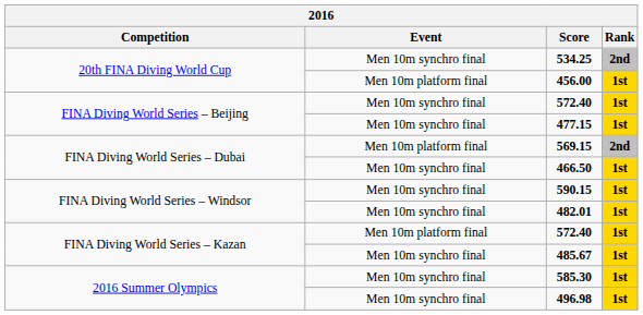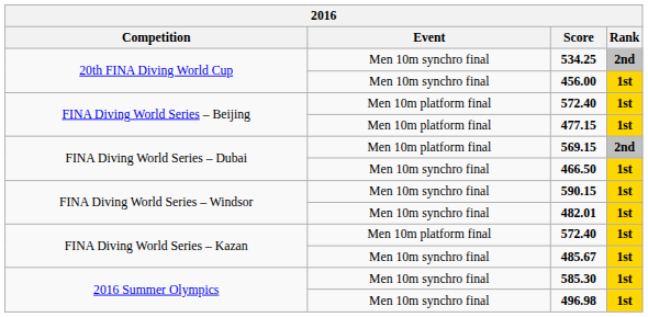 <table class="wikitable" style="text-align:center; font-size:small;">
 <tr>
 <th colspan="4"><strong>2016</strong></th>
 </tr>
 <tr>
 <th width="300">Competition<br></th>
 <th width="240">Event</th>
 <th width="50">Score</th>
 <th width="30">Rank</th>
 </tr>
 <tr>
 <td rowspan="2"><a href='#'>20th FINA Diving World Cup</a></td>
 <td>Men 10m synchro final</td>
 <td><strong>534.25</strong></td>
 <td bgcolor="silver"><strong>2nd</strong></td>
 </tr>
 <tr>
-<td>Men 10m platform final</td>
+<td>Men 10m synchro final</td>
 <td><strong>456.00</strong></td>
 <td bgcolor="gold"><strong>1st</strong></td>
 </tr>
 <tr>
 <td rowspan="2"><a href='#'>FINA Diving World Series</a> – Beijing</td>
-<td>Men 10m synchro final</td>
+<td>Men 10m platform final</td>
 <td><strong>572.40</strong></td>
 <td bgcolor="gold"><strong>1st</strong></td>
 </tr>
 <tr>
-<td>Men 10m synchro final</td>
+<td>Men 10m platform final</td>
 <td><strong>477.15</strong></td>
 <td bgcolor="gold"><strong>1st</strong></td>
 </tr>
 <tr>
 <td rowspan="2">FINA Diving World Series – Dubai</td>
 <td>Men 10m platform final</td>
 <td><strong>569.15</strong></td>
 <td bgcolor="silver"><strong>2nd</strong></td>
 </tr>
 <tr>
 <td>Men 10m synchro final</td>
 <td><strong>466.50</strong></td>
 <td bgcolor="gold"><strong>1st</strong></td>
 </tr>
 <tr>
 <td rowspan="2">FINA Diving World Series – Windsor</td>
 <td>Men 10m synchro final</td>
 <td><strong>590.15</strong></td>
 <td bgcolor="gold"><strong>1st</strong></td>
 </tr>
 <tr>
 <td>Men 10m synchro final</td>
 <td><strong>482.01</strong></td>
 <td bgcolor="gold"><strong>1st</strong></td>
 </tr>
 <tr>
 <td rowspan="2">FINA Diving World Series – Kazan</td>
 <td>Men 10m platform final</td>
 <td><strong>572.40</strong></td>
 <td bgcolor="gold"><strong>1st</strong></td>
 </tr>
 <tr>
 <td>Men 10m synchro final</td>
 <td><strong>485.67</strong></td>
 <td bgcolor="gold"><strong>1st</strong></td>
 </tr>
 <tr>
 <td rowspan="2"><a href='#'>2016 Summer Olympics</a></td>
 <td>Men 10m synchro final</td>
 <td><strong>585.30</strong></td>
 <td bgcolor="gold"><strong>1st</strong></td>
 </tr>
 <tr>
 <td>Men 10m synchro final</td>
 <td><strong>496.98</strong></td>
 <td bgcolor="gold"><strong>1st</strong></td>
 </tr>
 </table>
